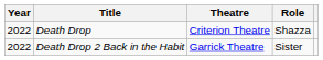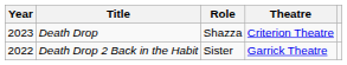 <table class="wikitable">
 <tr>
 <th>Year</th>
 <th>Title</th>
+<th>Role</th>
 <th>Theatre</th>
-<th>Role</th>
 <th></th>
 </tr>
 <tr>
-<td>2022</td>
+<td>2023</td>
 <td><em>Death Drop</em></td>
+<td>Shazza</td>
 <td><a href='#'>Criterion Theatre</a></td>
-<td>Shazza</td>
 <td style="text-align: center;"></td>
 </tr>
 <tr>
 <td>2022</td>
 <td><em>Death Drop 2 Back in the Habit</em></td>
+<td>Sister</td>
 <td><a href='#'>Garrick Theatre</a></td>
-<td>Sister</td>
 <td></td>
 </tr>
 </table>
